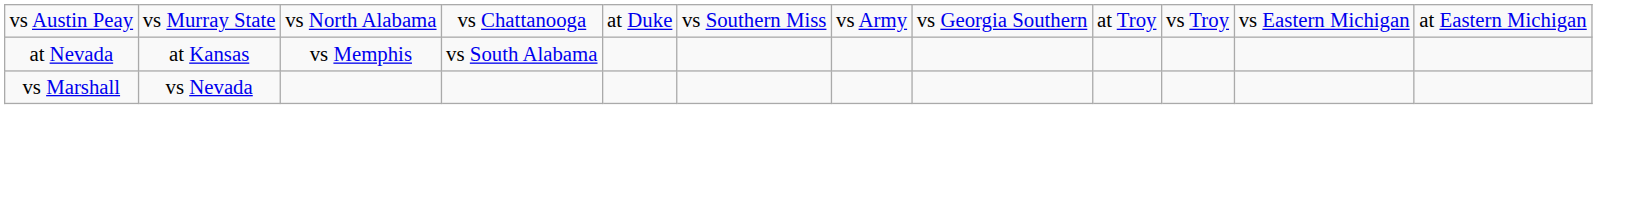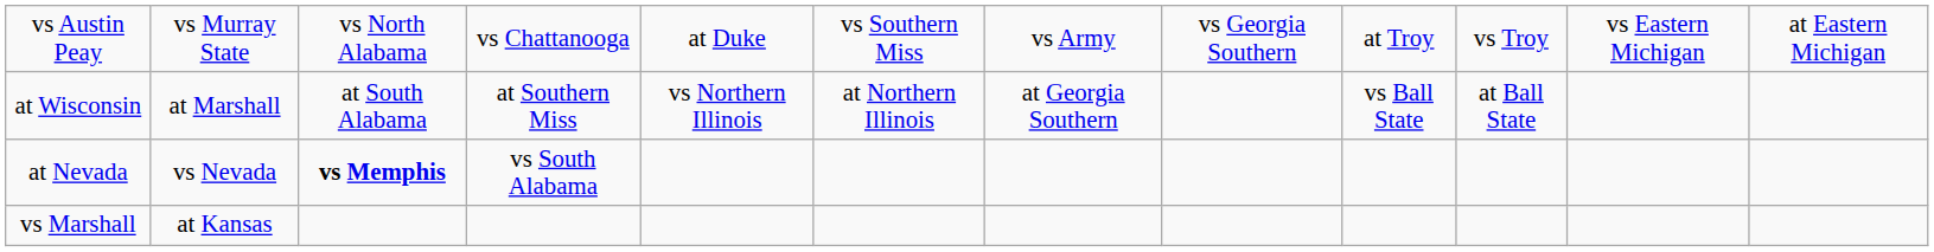 <table class="wikitable" style="text-align:center;">
 <tr>
 <td>vs <a href='#'>Austin Peay</a></td>
 <td>vs <a href='#'>Murray State</a></td>
 <td>vs <a href='#'>North Alabama</a></td>
 <td>vs <a href='#'>Chattanooga</a></td>
 <td>at <a href='#'>Duke</a></td>
 <td>vs <a href='#'>Southern Miss</a></td>
 <td>vs <a href='#'>Army</a></td>
 <td>vs <a href='#'>Georgia Southern</a></td>
 <td>at <a href='#'>Troy</a></td>
 <td>vs <a href='#'>Troy</a></td>
 <td>vs <a href='#'>Eastern Michigan</a></td>
 <td>at <a href='#'>Eastern Michigan</a></td>
 </tr>
 <tr>
+<td>at <a href='#'>Wisconsin</a></td>
+<td>at <a href='#'>Marshall</a></td>
+<td>at <a href='#'>South Alabama</a></td>
+<td>at <a href='#'>Southern Miss</a></td>
+<td>vs <a href='#'>Northern Illinois</a></td>
+<td>at <a href='#'>Northern Illinois</a></td>
+<td>at <a href='#'>Georgia Southern</a></td>
+<td></td>
+<td>vs <a href='#'>Ball State</a></td>
+<td>at <a href='#'>Ball State</a></td>
+<td></td>
+<td></td>
+</tr>
+<tr>
 <td>at <a href='#'>Nevada</a></td>
-<td>at <a href='#'>Kansas</a></td>
-<td>vs <a href='#'>Memphis</a></td>
+<td>vs <a href='#'>Nevada</a></td>
+<td><strong>vs <a href='#'>Memphis</a></strong></td>
 <td>vs <a href='#'>South Alabama</a></td>
 <td></td>
 <td></td>
 <td></td>
 <td></td>
 <td></td>
 <td></td>
 <td></td>
 <td></td>
 </tr>
 <tr>
 <td>vs <a href='#'>Marshall</a></td>
-<td>vs <a href='#'>Nevada</a></td>
+<td>at <a href='#'>Kansas</a></td>
 <td></td>
 <td></td>
 <td></td>
 <td></td>
 <td></td>
 <td></td>
 <td></td>
 <td></td>
 <td></td>
 <td></td>
 </tr>
 </table>
